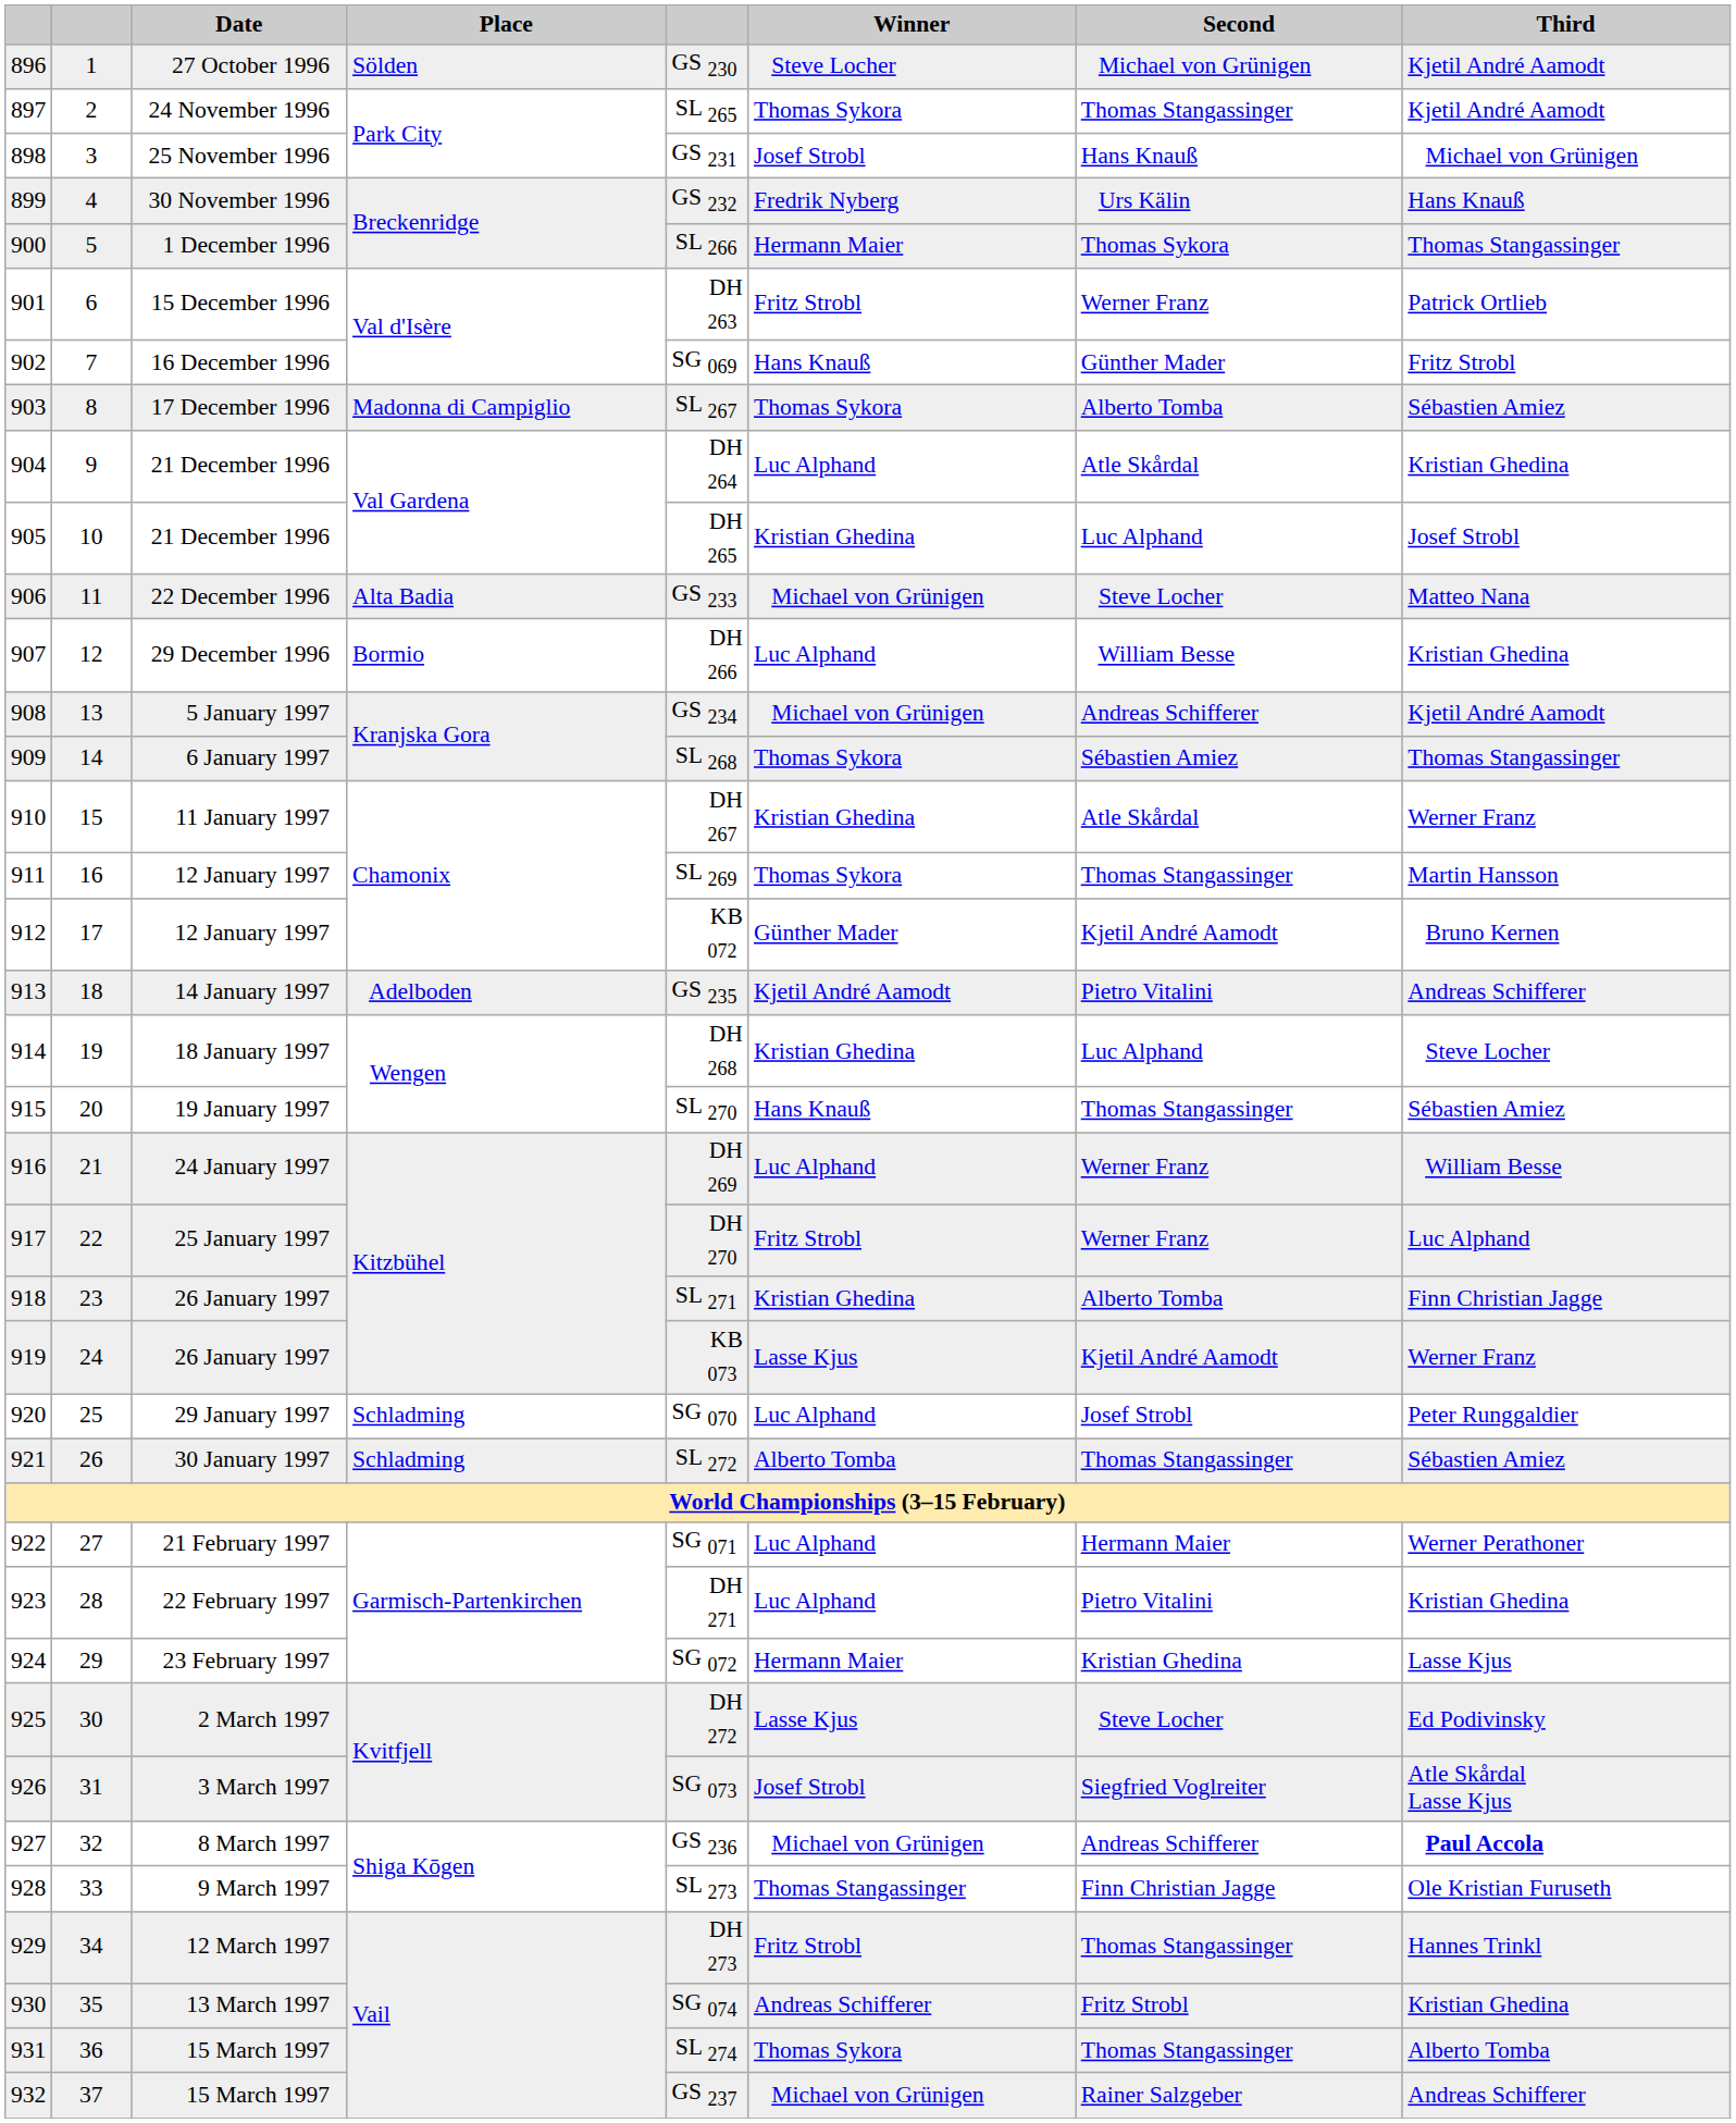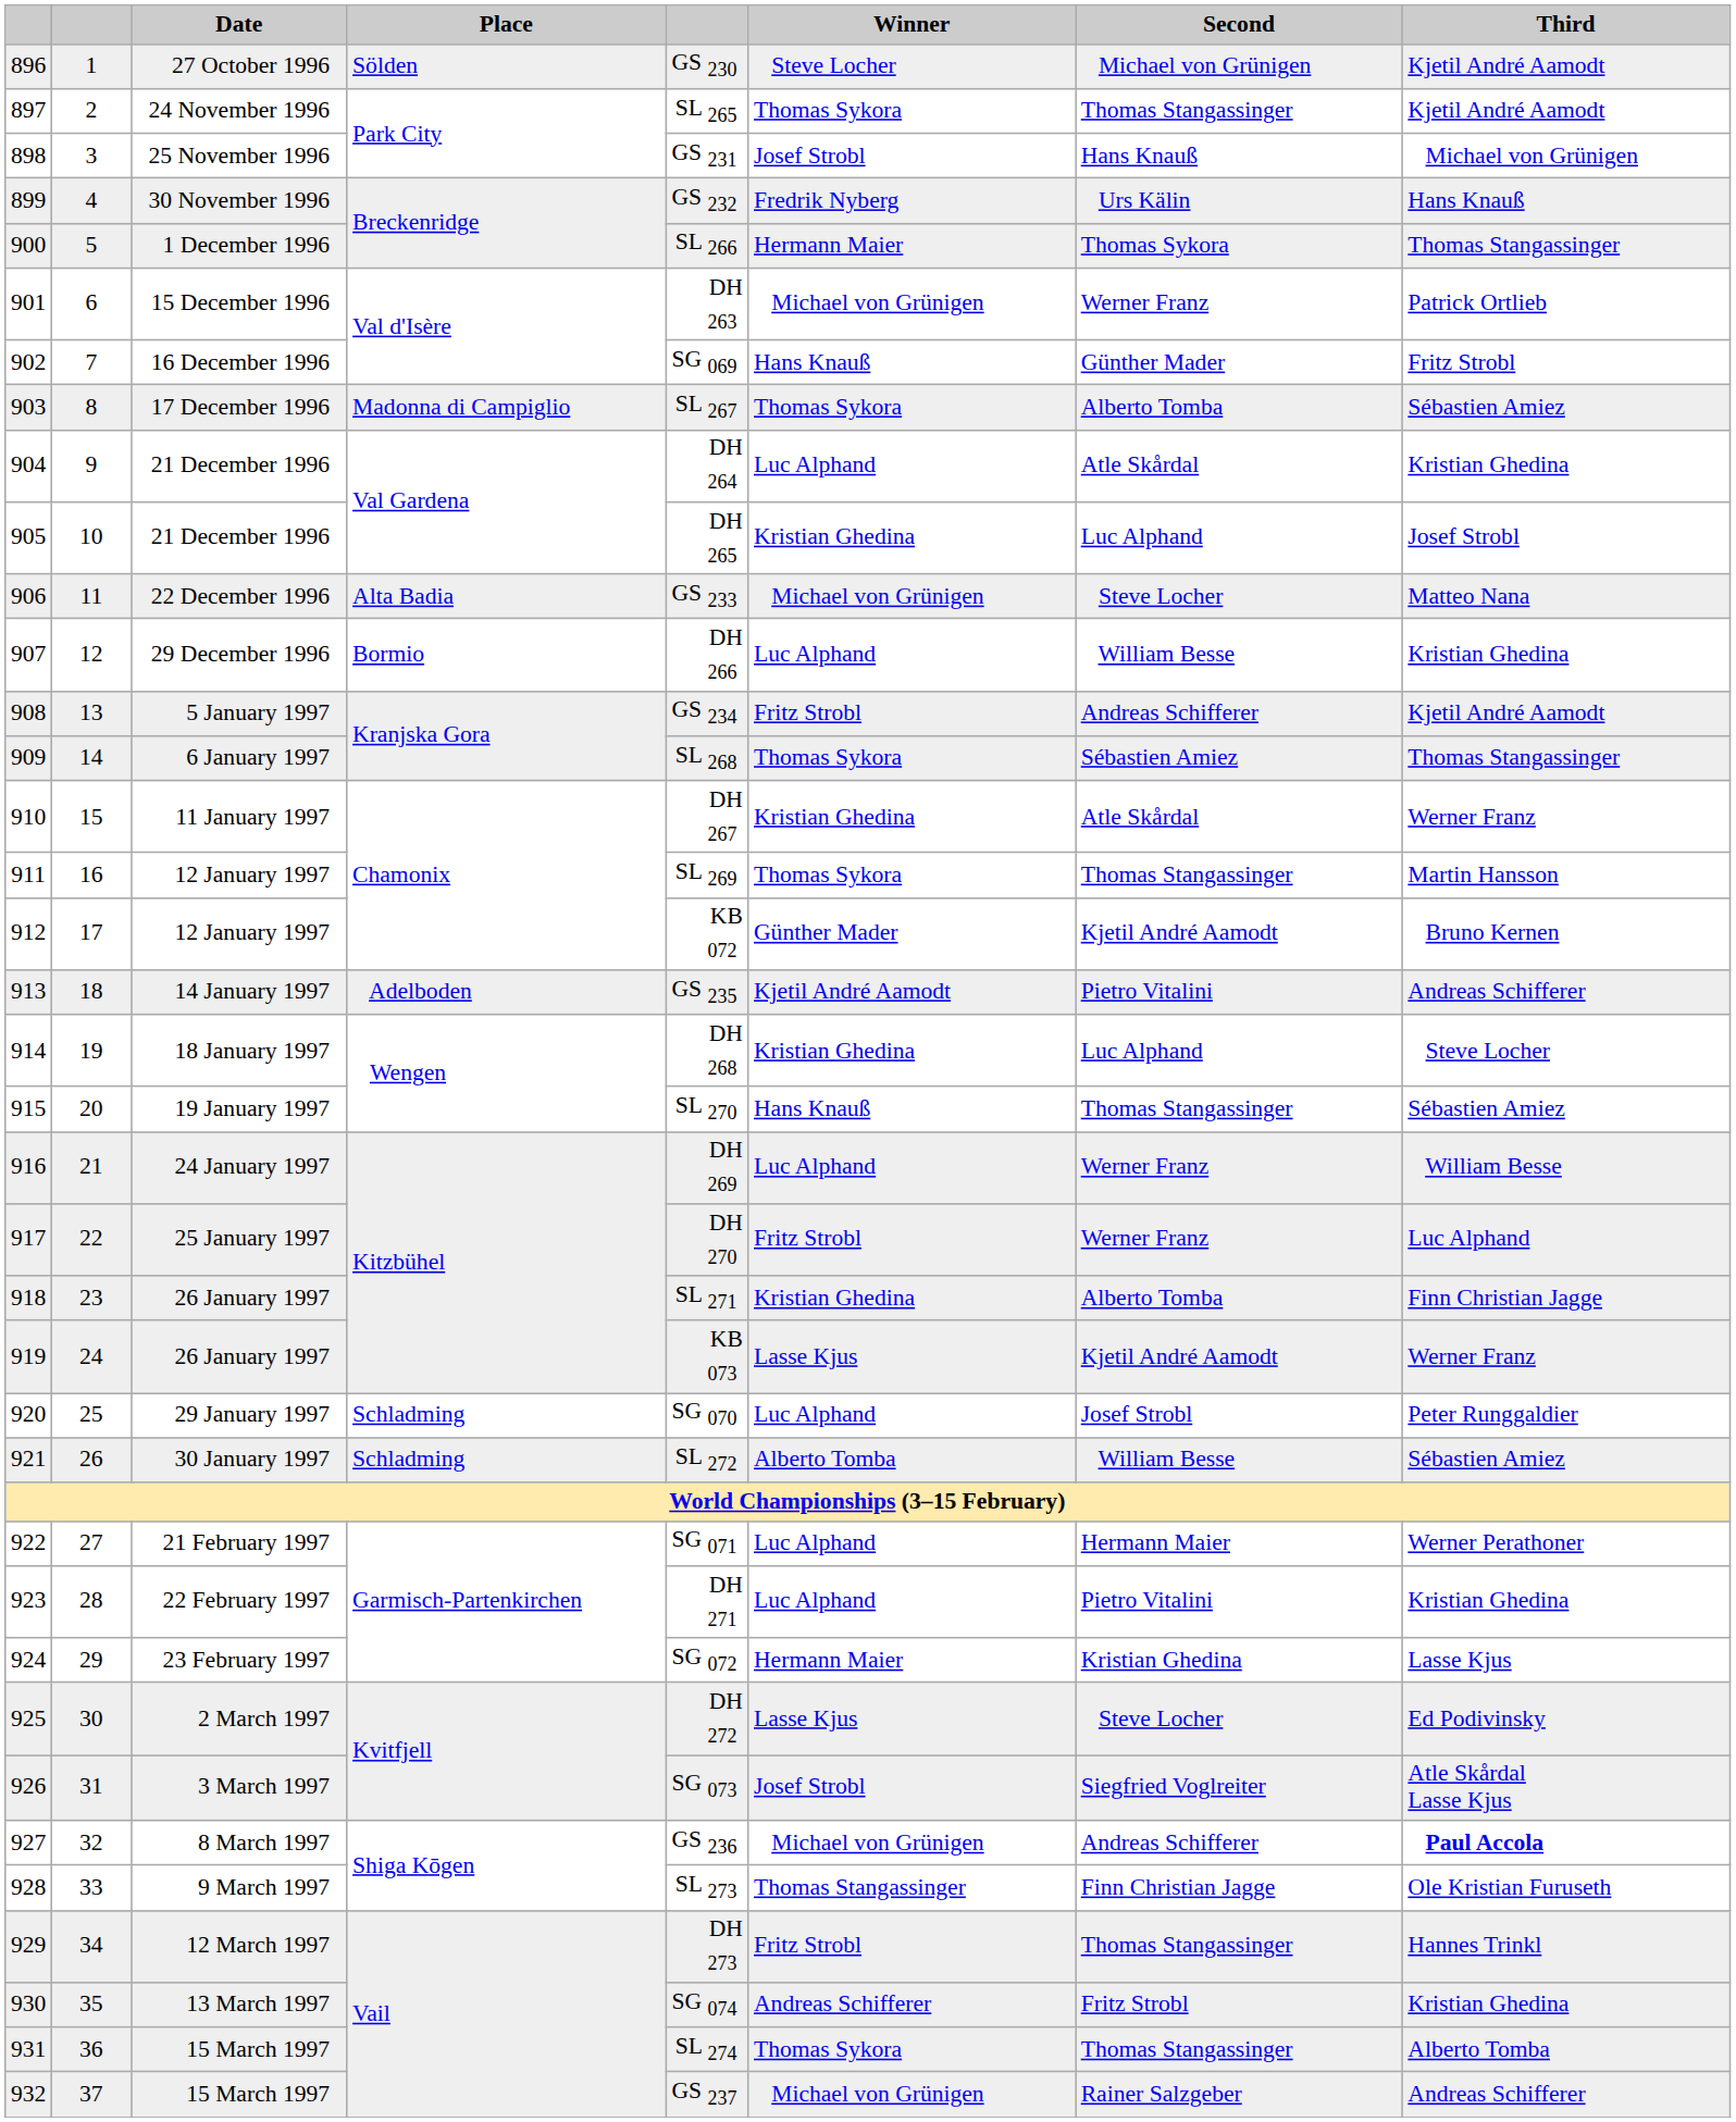 <table class="wikitable plainrowheaders" style="background:#fff; font-size:86%; line-height:16px; border:grey solid 1px; border-collapse:collapse;">
 <tr style="background:#ccc; text-align:center;">
 <td align="center" width="13"></td>
 <td align="center" width="40"></td>
 <td align="center" width="120"><strong>Date</strong></td>
 <td align="center" width="180"><strong>Place</strong></td>
 <td align="center" width="42"></td>
 <td align="center" width="185"><strong>Winner</strong></td>
 <td align="center" width="185"><strong>Second</strong></td>
 <td align="center" width="185"><strong>Third</strong></td>
 </tr>
 <tr bgcolor="#EFEFEF">
 <td align=center>896</td>
 <td align=center>1</td>
 <td align=right>27 October 1996  </td>
 <td> <a href='#'>Sölden</a></td>
 <td align=right>GS <sub>230</sub> </td>
 <td>   <a href='#'>Steve Locher</a></td>
 <td>   <a href='#'>Michael von Grünigen</a></td>
 <td> <a href='#'>Kjetil André Aamodt</a></td>
 </tr>
 <tr>
 <td align=center>897</td>
 <td align=center>2</td>
 <td align=right>24 November 1996  </td>
 <td rowspan=2> <a href='#'>Park City</a></td>
 <td align=right>SL <sub>265</sub> </td>
 <td> <a href='#'>Thomas Sykora</a></td>
 <td> <a href='#'>Thomas Stangassinger</a></td>
 <td> <a href='#'>Kjetil André Aamodt</a></td>
 </tr>
 <tr>
 <td align=center>898</td>
 <td align=center>3</td>
 <td align=right>25 November 1996  </td>
 <td align=right>GS <sub>231</sub> </td>
 <td> <a href='#'>Josef Strobl</a></td>
 <td> <a href='#'>Hans Knauß</a></td>
 <td>   <a href='#'>Michael von Grünigen</a></td>
 </tr>
 <tr bgcolor="#EFEFEF">
 <td align=center>899</td>
 <td align=center>4</td>
 <td align=right>30 November 1996  </td>
 <td rowspan=2> <a href='#'>Breckenridge</a></td>
 <td align=right>GS <sub>232</sub> </td>
 <td> <a href='#'>Fredrik Nyberg</a></td>
 <td>   <a href='#'>Urs Kälin</a></td>
 <td> <a href='#'>Hans Knauß</a></td>
 </tr>
 <tr bgcolor="#EFEFEF">
 <td align=center>900</td>
 <td align=center>5</td>
 <td align=right>1 December 1996  </td>
 <td align=right>SL <sub>266</sub> </td>
 <td> <a href='#'>Hermann Maier</a></td>
 <td> <a href='#'>Thomas Sykora</a></td>
 <td> <a href='#'>Thomas Stangassinger</a></td>
 </tr>
 <tr>
 <td align=center>901</td>
 <td align=center>6</td>
 <td align=right>15 December 1996  </td>
 <td rowspan=2> <a href='#'>Val d'Isère</a></td>
 <td align=right>DH <sub>263</sub> </td>
-<td> <a href='#'>Fritz Strobl</a></td>
+<td>   <a href='#'>Michael von Grünigen</a></td>
 <td> <a href='#'>Werner Franz</a></td>
 <td> <a href='#'>Patrick Ortlieb</a></td>
 </tr>
 <tr>
 <td align=center>902</td>
 <td align=center>7</td>
 <td align=right>16 December 1996  </td>
 <td align=right>SG <sub>069</sub> </td>
 <td> <a href='#'>Hans Knauß</a></td>
 <td> <a href='#'>Günther Mader</a></td>
 <td> <a href='#'>Fritz Strobl</a></td>
 </tr>
 <tr bgcolor="#EFEFEF">
 <td align=center>903</td>
 <td align=center>8</td>
 <td align=right>17 December 1996  </td>
 <td> <a href='#'>Madonna di Campiglio</a></td>
 <td align=right>SL <sub>267</sub> </td>
 <td> <a href='#'>Thomas Sykora</a></td>
 <td> <a href='#'>Alberto Tomba</a></td>
 <td> <a href='#'>Sébastien Amiez</a></td>
 </tr>
 <tr>
 <td align=center>904</td>
 <td align=center>9</td>
 <td align=right>21 December 1996  </td>
 <td rowspan=2> <a href='#'>Val Gardena</a></td>
 <td align=right>DH <sub>264</sub> </td>
 <td> <a href='#'>Luc Alphand</a></td>
 <td> <a href='#'>Atle Skårdal</a></td>
 <td> <a href='#'>Kristian Ghedina</a></td>
 </tr>
 <tr>
 <td align=center>905</td>
 <td align=center>10</td>
 <td align=right>21 December 1996  </td>
 <td align=right>DH <sub>265</sub> </td>
 <td> <a href='#'>Kristian Ghedina</a></td>
 <td> <a href='#'>Luc Alphand</a></td>
 <td> <a href='#'>Josef Strobl</a></td>
 </tr>
 <tr bgcolor="#EFEFEF">
 <td align=center>906</td>
 <td align=center>11</td>
 <td align=right>22 December 1996  </td>
 <td> <a href='#'>Alta Badia</a></td>
 <td align=right>GS <sub>233</sub> </td>
 <td>   <a href='#'>Michael von Grünigen</a></td>
 <td>   <a href='#'>Steve Locher</a></td>
 <td> <a href='#'>Matteo Nana</a></td>
 </tr>
 <tr>
 <td align=center>907</td>
 <td align=center>12</td>
 <td align=right>29 December 1996  </td>
 <td> <a href='#'>Bormio</a></td>
 <td align=right>DH <sub>266</sub> </td>
 <td> <a href='#'>Luc Alphand</a></td>
 <td>   <a href='#'>William Besse</a></td>
 <td> <a href='#'>Kristian Ghedina</a></td>
 </tr>
 <tr bgcolor="#EFEFEF">
 <td align=center>908</td>
 <td align=center>13</td>
 <td align=right>5 January 1997  </td>
 <td rowspan=2> <a href='#'>Kranjska Gora</a></td>
 <td align=right>GS <sub>234</sub> </td>
-<td>   <a href='#'>Michael von Grünigen</a></td>
+<td> <a href='#'>Fritz Strobl</a></td>
 <td> <a href='#'>Andreas Schifferer</a></td>
 <td> <a href='#'>Kjetil André Aamodt</a></td>
 </tr>
 <tr bgcolor="#EFEFEF">
 <td align=center>909</td>
 <td align=center>14</td>
 <td align=right>6 January 1997  </td>
 <td align=right>SL <sub>268</sub> </td>
 <td> <a href='#'>Thomas Sykora</a></td>
 <td> <a href='#'>Sébastien Amiez</a></td>
 <td> <a href='#'>Thomas Stangassinger</a></td>
 </tr>
 <tr>
 <td align=center>910</td>
 <td align=center>15</td>
 <td align=right>11 January 1997  </td>
 <td rowspan=3> <a href='#'>Chamonix</a></td>
 <td align=right>DH <sub>267</sub> </td>
 <td> <a href='#'>Kristian Ghedina</a></td>
 <td> <a href='#'>Atle Skårdal</a></td>
 <td> <a href='#'>Werner Franz</a></td>
 </tr>
 <tr>
 <td align=center>911</td>
 <td align=center>16</td>
 <td align=right>12 January 1997  </td>
 <td align=right>SL <sub>269</sub> </td>
 <td> <a href='#'>Thomas Sykora</a></td>
 <td> <a href='#'>Thomas Stangassinger</a></td>
 <td> <a href='#'>Martin Hansson</a></td>
 </tr>
 <tr>
 <td align=center>912</td>
 <td align=center>17</td>
 <td align=right>12 January 1997  </td>
 <td align=right>KB <sub>072</sub> </td>
 <td> <a href='#'>Günther Mader</a></td>
 <td> <a href='#'>Kjetil André Aamodt</a></td>
 <td>   <a href='#'>Bruno Kernen</a></td>
 </tr>
 <tr bgcolor="#EFEFEF">
 <td align=center>913</td>
 <td align=center>18</td>
 <td align=right>14 January 1997  </td>
 <td>   <a href='#'>Adelboden</a></td>
 <td align=right>GS <sub>235</sub> </td>
 <td> <a href='#'>Kjetil André Aamodt</a></td>
 <td> <a href='#'>Pietro Vitalini</a></td>
 <td> <a href='#'>Andreas Schifferer</a></td>
 </tr>
 <tr>
 <td align=center>914</td>
 <td align=center>19</td>
 <td align=right>18 January 1997  </td>
 <td rowspan=2>   <a href='#'>Wengen</a></td>
 <td align=right>DH <sub>268</sub> </td>
 <td> <a href='#'>Kristian Ghedina</a></td>
 <td> <a href='#'>Luc Alphand</a></td>
 <td>   <a href='#'>Steve Locher</a></td>
 </tr>
 <tr>
 <td align=center>915</td>
 <td align=center>20</td>
 <td align=right>19 January 1997  </td>
 <td align=right>SL <sub>270</sub> </td>
 <td> <a href='#'>Hans Knauß</a></td>
 <td> <a href='#'>Thomas Stangassinger</a></td>
 <td> <a href='#'>Sébastien Amiez</a></td>
 </tr>
 <tr bgcolor="#EFEFEF">
 <td align=center>916</td>
 <td align=center>21</td>
 <td align=right>24 January 1997  </td>
 <td rowspan=4> <a href='#'>Kitzbühel</a></td>
 <td align=right>DH <sub>269</sub> </td>
 <td> <a href='#'>Luc Alphand</a></td>
 <td> <a href='#'>Werner Franz</a></td>
 <td>   <a href='#'>William Besse</a></td>
 </tr>
 <tr bgcolor="#EFEFEF">
 <td align=center>917</td>
 <td align=center>22</td>
 <td align=right>25 January 1997  </td>
 <td align=right>DH <sub>270</sub> </td>
 <td> <a href='#'>Fritz Strobl</a></td>
 <td> <a href='#'>Werner Franz</a></td>
 <td> <a href='#'>Luc Alphand</a></td>
 </tr>
 <tr bgcolor="#EFEFEF">
 <td align=center>918</td>
 <td align=center>23</td>
 <td align=right>26 January 1997  </td>
 <td align=right>SL <sub>271</sub> </td>
 <td> <a href='#'>Kristian Ghedina</a></td>
 <td> <a href='#'>Alberto Tomba</a></td>
 <td> <a href='#'>Finn Christian Jagge</a></td>
 </tr>
 <tr bgcolor="#EFEFEF">
 <td align=center>919</td>
 <td align=center>24</td>
 <td align=right>26 January 1997  </td>
 <td align=right>KB <sub>073</sub> </td>
 <td> <a href='#'>Lasse Kjus</a></td>
 <td> <a href='#'>Kjetil André Aamodt</a></td>
 <td> <a href='#'>Werner Franz</a></td>
 </tr>
 <tr>
 <td align=center>920</td>
 <td align=center>25</td>
 <td align=right>29 January 1997  </td>
 <td> <a href='#'>Schladming</a></td>
 <td align=right>SG <sub>070</sub> </td>
 <td> <a href='#'>Luc Alphand</a></td>
 <td> <a href='#'>Josef Strobl</a></td>
 <td> <a href='#'>Peter Runggaldier</a></td>
 </tr>
 <tr bgcolor="#EFEFEF">
 <td align=center>921</td>
 <td align=center>26</td>
 <td align=right>30 January 1997  </td>
 <td> <a href='#'>Schladming</a></td>
 <td align=right>SL <sub>272</sub> </td>
 <td> <a href='#'>Alberto Tomba</a></td>
-<td> <a href='#'>Thomas Stangassinger</a></td>
+<td>   <a href='#'>William Besse</a></td>
 <td> <a href='#'>Sébastien Amiez</a></td>
 </tr>
 <tr style="background:#FFEBAD">
 <td colspan="8" style="text-align:center;"><strong><a href='#'>World Championships</a> (3–15 February)</strong></td>
 </tr>
 <tr>
 <td align=center>922</td>
 <td align=center>27</td>
 <td align=right>21 February 1997  </td>
 <td rowspan=3> <a href='#'>Garmisch-Partenkirchen</a></td>
 <td align=right>SG <sub>071</sub> </td>
 <td> <a href='#'>Luc Alphand</a></td>
 <td> <a href='#'>Hermann Maier</a></td>
 <td> <a href='#'>Werner Perathoner</a></td>
 </tr>
 <tr>
 <td align=center>923</td>
 <td align=center>28</td>
 <td align=right>22 February 1997  </td>
 <td align=right>DH <sub>271</sub> </td>
 <td> <a href='#'>Luc Alphand</a></td>
 <td> <a href='#'>Pietro Vitalini</a></td>
 <td> <a href='#'>Kristian Ghedina</a></td>
 </tr>
 <tr>
 <td align=center>924</td>
 <td align=center>29</td>
 <td align=right>23 February 1997  </td>
 <td align=right>SG <sub>072</sub> </td>
 <td> <a href='#'>Hermann Maier</a></td>
 <td> <a href='#'>Kristian Ghedina</a></td>
 <td> <a href='#'>Lasse Kjus</a></td>
 </tr>
 <tr bgcolor="#EFEFEF">
 <td align=center>925</td>
 <td align=center>30</td>
 <td align=right>2 March 1997  </td>
 <td rowspan=2> <a href='#'>Kvitfjell</a></td>
 <td align=right>DH <sub>272</sub> </td>
 <td> <a href='#'>Lasse Kjus</a></td>
 <td>   <a href='#'>Steve Locher</a></td>
 <td> <a href='#'>Ed Podivinsky</a></td>
 </tr>
 <tr bgcolor="#EFEFEF">
 <td align=center>926</td>
 <td align=center>31</td>
 <td align=right>3 March 1997  </td>
 <td align=right>SG <sub>073</sub> </td>
 <td> <a href='#'>Josef Strobl</a></td>
 <td> <a href='#'>Siegfried Voglreiter</a></td>
 <td> <a href='#'>Atle Skårdal</a><br> <a href='#'>Lasse Kjus</a></td>
 </tr>
 <tr>
 <td align=center>927</td>
 <td align=center>32</td>
 <td align=right>8 March 1997  </td>
 <td rowspan=2> <a href='#'>Shiga Kōgen</a></td>
 <td align=right>GS <sub>236</sub> </td>
 <td>   <a href='#'>Michael von Grünigen</a></td>
 <td> <a href='#'>Andreas Schifferer</a></td>
 <td><strong>   <a href='#'>Paul Accola</a></strong></td>
 </tr>
 <tr>
 <td align=center>928</td>
 <td align=center>33</td>
 <td align=right>9 March 1997  </td>
 <td align=right>SL <sub>273</sub> </td>
 <td> <a href='#'>Thomas Stangassinger</a></td>
 <td> <a href='#'>Finn Christian Jagge</a></td>
 <td> <a href='#'>Ole Kristian Furuseth</a></td>
 </tr>
 <tr bgcolor="#EFEFEF">
 <td align=center>929</td>
 <td align=center>34</td>
 <td align=right>12 March 1997  </td>
 <td rowspan=4> <a href='#'>Vail</a></td>
 <td align=right>DH <sub>273</sub> </td>
 <td> <a href='#'>Fritz Strobl</a></td>
 <td> <a href='#'>Thomas Stangassinger</a></td>
 <td> <a href='#'>Hannes Trinkl</a></td>
 </tr>
 <tr bgcolor="#EFEFEF">
 <td align=center>930</td>
 <td align=center>35</td>
 <td align=right>13 March 1997  </td>
 <td align=right>SG <sub>074</sub> </td>
 <td> <a href='#'>Andreas Schifferer</a></td>
 <td> <a href='#'>Fritz Strobl</a></td>
 <td> <a href='#'>Kristian Ghedina</a></td>
 </tr>
 <tr bgcolor="#EFEFEF">
 <td align=center>931</td>
 <td align=center>36</td>
 <td align=right>15 March 1997  </td>
 <td align=right>SL <sub>274</sub> </td>
 <td> <a href='#'>Thomas Sykora</a></td>
 <td> <a href='#'>Thomas Stangassinger</a></td>
 <td> <a href='#'>Alberto Tomba</a></td>
 </tr>
 <tr bgcolor="#EFEFEF">
 <td align=center>932</td>
 <td align=center>37</td>
 <td align=right>15 March 1997  </td>
 <td align=right>GS <sub>237</sub> </td>
 <td>   <a href='#'>Michael von Grünigen</a></td>
 <td> <a href='#'>Rainer Salzgeber</a></td>
 <td> <a href='#'>Andreas Schifferer</a></td>
 </tr>
 </table>
